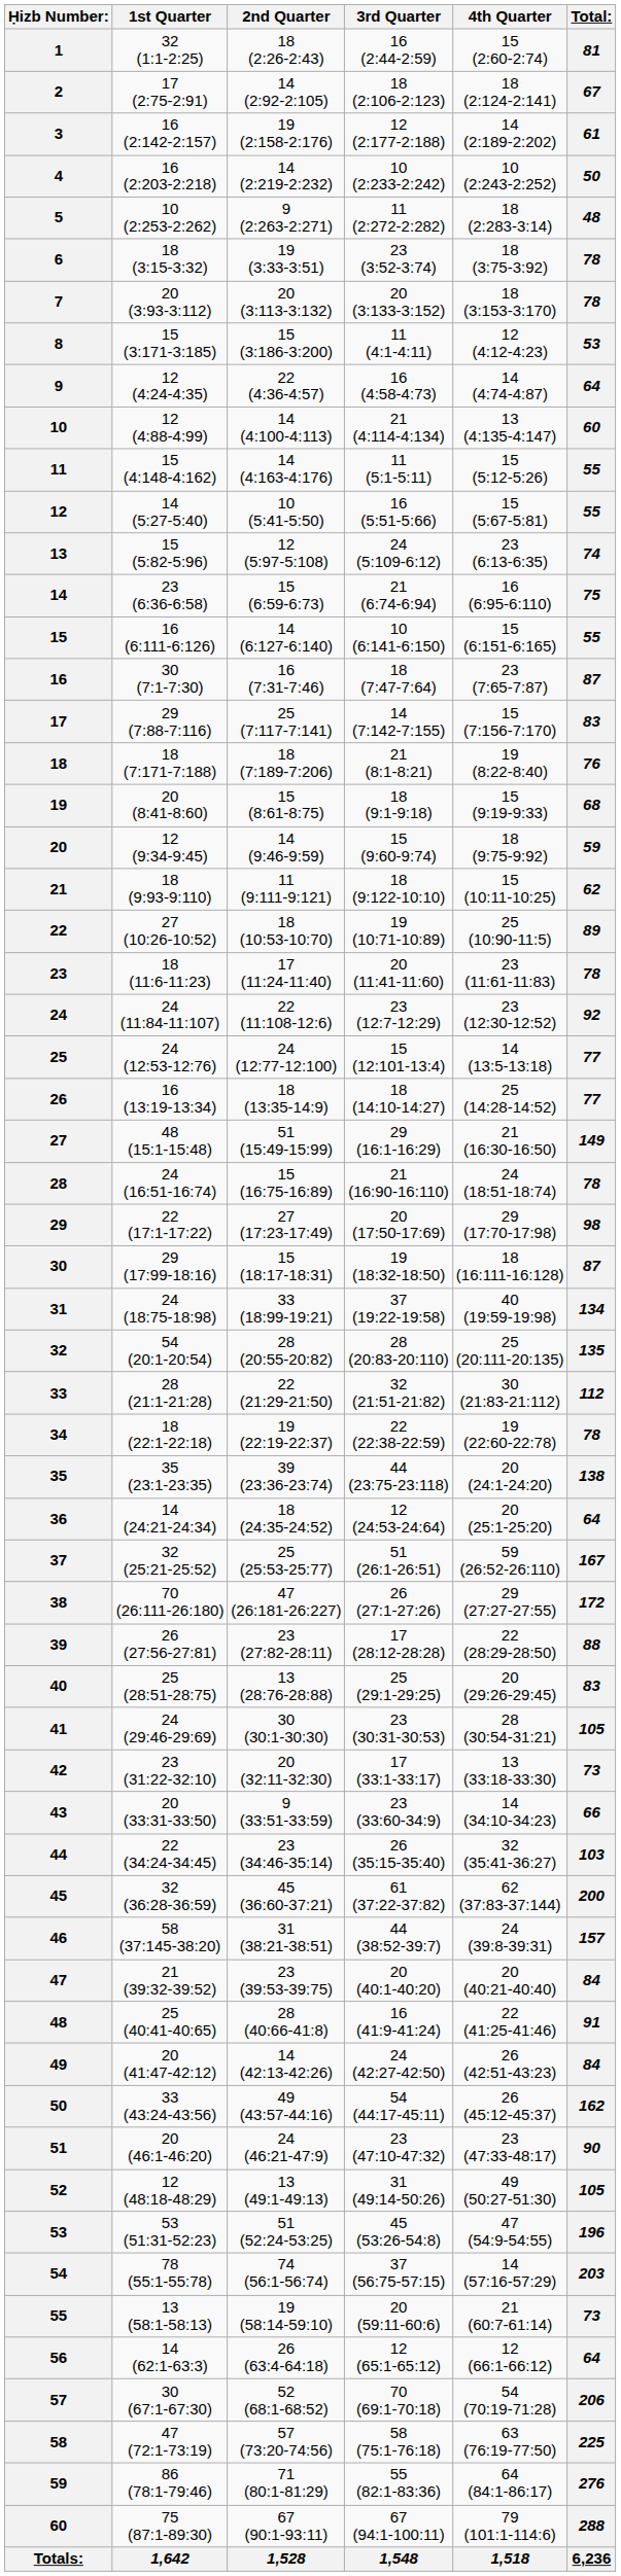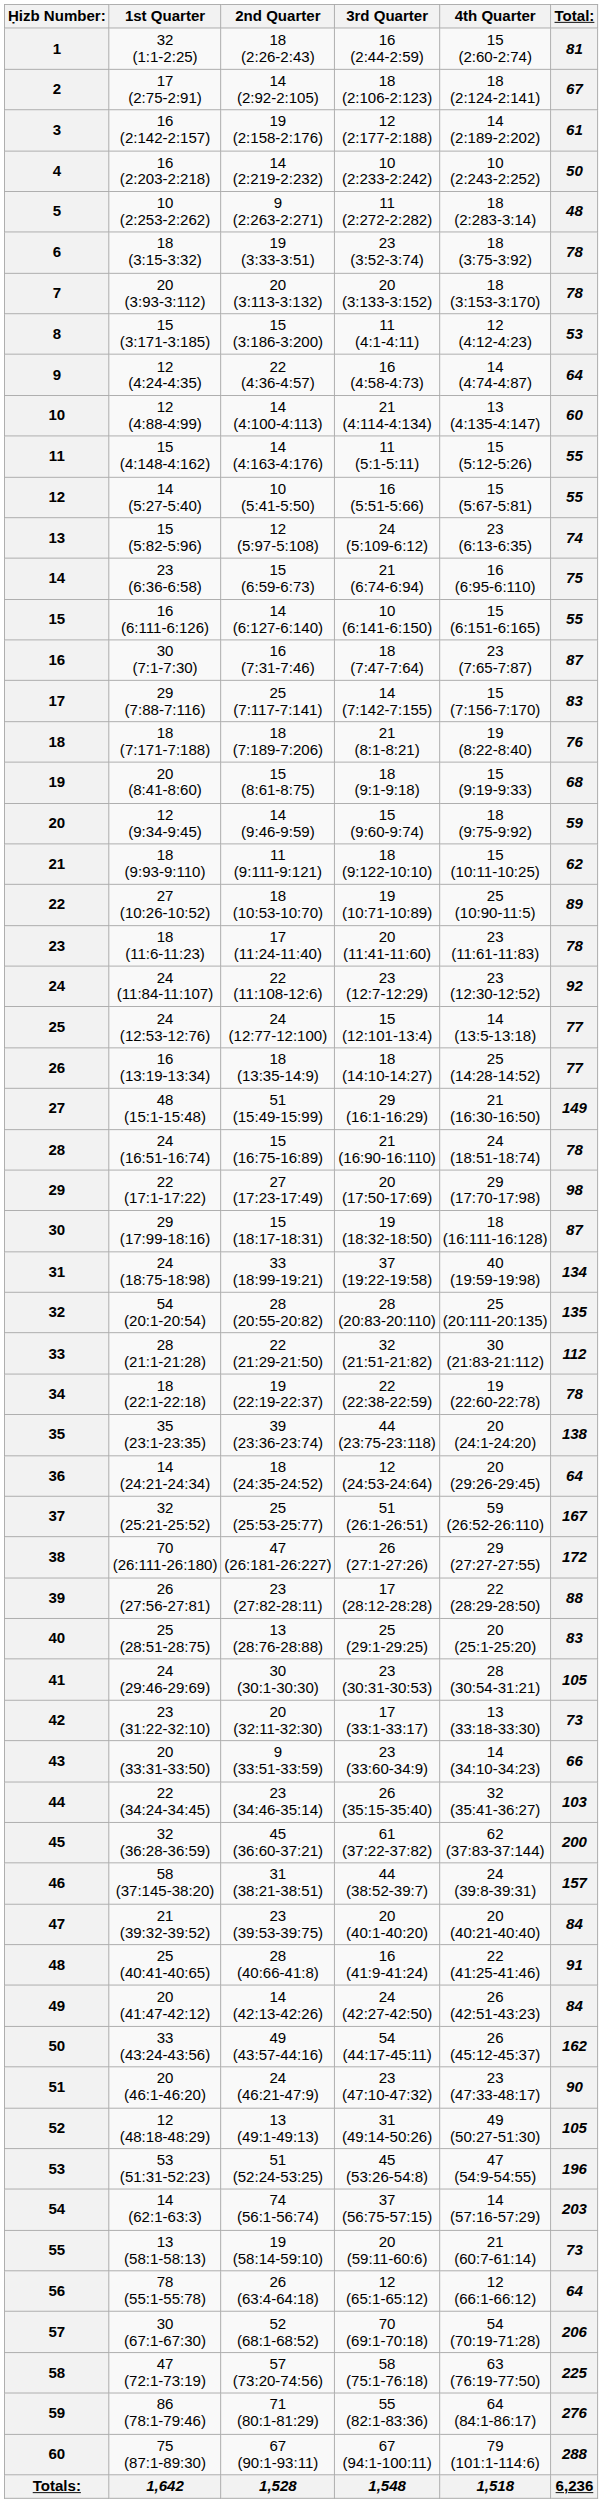 <table class="wikitable mw-collapsible"| style="text-align: center">
 <tr>
 <th>Ḥizb Number:</th>
 <th>1st Quarter</th>
 <th>2nd Quarter</th>
 <th>3rd Quarter</th>
 <th>4th Quarter</th>
 <th><u>Total:</u></th>
 </tr>
 <tr>
 <th><strong>1</strong></th>
 <td>32<br>(1:1-2:25)</td>
 <td>18<br>(2:26-2:43)</td>
 <td>16<br>(2:44-2:59)</td>
 <td>15<br>(2:60-2:74)</td>
 <th><em>81</em></th>
 </tr>
 <tr>
 <th><strong>2</strong></th>
 <td>17<br>(2:75-2:91)</td>
 <td>14<br>(2:92-2:105)</td>
 <td>18<br>(2:106-2:123)</td>
 <td>18<br>(2:124-2:141)</td>
 <th><em>67</em></th>
 </tr>
 <tr>
 <th><strong>3</strong></th>
 <td>16<br>(2:142-2:157)</td>
 <td>19<br>(2:158-2:176)</td>
 <td>12<br>(2:177-2:188)</td>
 <td>14<br>(2:189-2:202)</td>
 <th><em>61</em></th>
 </tr>
 <tr>
 <th><strong>4</strong></th>
 <td>16<br>(2:203-2:218)</td>
 <td>14<br>(2:219-2:232)</td>
 <td>10<br>(2:233-2:242)</td>
 <td>10<br>(2:243-2:252)</td>
 <th><em>50</em></th>
 </tr>
 <tr>
 <th><strong>5</strong></th>
 <td>10<br>(2:253-2:262)</td>
 <td>9<br>(2:263-2:271)</td>
 <td>11<br>(2:272-2:282)</td>
 <td>18<br>(2:283-3:14)</td>
 <th><em>48</em></th>
 </tr>
 <tr>
 <th><strong>6</strong></th>
 <td>18<br>(3:15-3:32)</td>
 <td>19<br>(3:33-3:51)</td>
 <td>23<br>(3:52-3:74)</td>
 <td>18<br>(3:75-3:92)</td>
 <th><em>78</em></th>
 </tr>
 <tr>
 <th><strong>7</strong></th>
 <td>20<br>(3:93-3:112)</td>
 <td>20<br>(3:113-3:132)</td>
 <td>20<br>(3:133-3:152)</td>
 <td>18<br>(3:153-3:170)</td>
 <th><em>78</em></th>
 </tr>
 <tr>
 <th><strong>8</strong></th>
 <td>15<br>(3:171-3:185)</td>
 <td>15<br>(3:186-3:200)</td>
 <td>11<br>(4:1-4:11)</td>
 <td>12<br>(4:12-4:23)</td>
 <th><em>53</em></th>
 </tr>
 <tr>
 <th><strong>9</strong></th>
 <td>12<br>(4:24-4:35)</td>
 <td>22<br>(4:36-4:57)</td>
 <td>16<br>(4:58-4:73)</td>
 <td>14<br>(4:74-4:87)</td>
 <th><em>64</em></th>
 </tr>
 <tr>
 <th><strong>10</strong></th>
 <td>12<br>(4:88-4:99)</td>
 <td>14<br>(4:100-4:113)</td>
 <td>21<br>(4:114-4:134)</td>
 <td>13<br>(4:135-4:147)</td>
 <th><em>60</em></th>
 </tr>
 <tr>
 <th><strong>11</strong></th>
 <td>15<br>(4:148-4:162)</td>
 <td>14<br>(4:163-4:176)</td>
 <td>11<br>(5:1-5:11)</td>
 <td>15<br>(5:12-5:26)</td>
 <th><em>55</em></th>
 </tr>
 <tr>
 <th><strong>12</strong></th>
 <td>14<br>(5:27-5:40)</td>
 <td>10<br>(5:41-5:50)</td>
 <td>16<br>(5:51-5:66)</td>
 <td>15<br>(5:67-5:81)</td>
 <th><em>55</em></th>
 </tr>
 <tr>
 <th><strong>13</strong></th>
 <td>15<br>(5:82-5:96)</td>
 <td>12<br>(5:97-5:108)</td>
 <td>24<br>(5:109-6:12)</td>
 <td>23<br>(6:13-6:35)</td>
 <th><em>74</em></th>
 </tr>
 <tr>
 <th><strong>14</strong></th>
 <td>23<br>(6:36-6:58)</td>
 <td>15<br>(6:59-6:73)</td>
 <td>21<br>(6:74-6:94)</td>
 <td>16<br>(6:95-6:110)</td>
 <th><em>75</em></th>
 </tr>
 <tr>
 <th><strong>15</strong></th>
 <td>16<br>(6:111-6:126)</td>
 <td>14<br>(6:127-6:140)</td>
 <td>10<br>(6:141-6:150)</td>
 <td>15<br>(6:151-6:165)</td>
 <th><em>55</em></th>
 </tr>
 <tr>
 <th><strong>16</strong></th>
 <td>30<br>(7:1-7:30)</td>
 <td>16<br>(7:31-7:46)</td>
 <td>18<br>(7:47-7:64)</td>
 <td>23<br>(7:65-7:87)</td>
 <th><em>87</em></th>
 </tr>
 <tr>
 <th><strong>17</strong></th>
 <td>29<br>(7:88-7:116)</td>
 <td>25<br>(7:117-7:141)</td>
 <td>14<br>(7:142-7:155)</td>
 <td>15<br>(7:156-7:170)</td>
 <th><em>83</em></th>
 </tr>
 <tr>
 <th><strong>18</strong></th>
 <td>18<br>(7:171-7:188)</td>
 <td>18<br>(7:189-7:206)</td>
 <td>21<br>(8:1-8:21)</td>
 <td>19<br>(8:22-8:40)</td>
 <th><em>76</em></th>
 </tr>
 <tr>
 <th><strong>19</strong></th>
 <td>20<br>(8:41-8:60)</td>
 <td>15<br>(8:61-8:75)</td>
 <td>18<br>(9:1-9:18)</td>
 <td>15<br>(9:19-9:33)</td>
 <th><em>68</em></th>
 </tr>
 <tr>
 <th><strong>20</strong></th>
 <td>12<br>(9:34-9:45)</td>
 <td>14<br>(9:46-9:59)</td>
 <td>15<br>(9:60-9:74)</td>
 <td>18<br>(9:75-9:92)</td>
 <th><em>59</em></th>
 </tr>
 <tr>
 <th><strong>21</strong></th>
 <td>18<br>(9:93-9:110)</td>
 <td>11<br>(9:111-9:121)</td>
 <td>18<br>(9:122-10:10)</td>
 <td>15<br>(10:11-10:25)</td>
 <th><em>62</em></th>
 </tr>
 <tr>
 <th><strong>22</strong></th>
 <td>27<br>(10:26-10:52)</td>
 <td>18<br>(10:53-10:70)</td>
 <td>19<br>(10:71-10:89)</td>
 <td>25<br>(10:90-11:5)</td>
 <th><em>89</em></th>
 </tr>
 <tr>
 <th><strong>23</strong></th>
 <td>18<br>(11:6-11:23)</td>
 <td>17<br>(11:24-11:40)</td>
 <td>20<br>(11:41-11:60)</td>
 <td>23<br>(11:61-11:83)</td>
 <th><em>78</em></th>
 </tr>
 <tr>
 <th><strong>24</strong></th>
 <td>24<br>(11:84-11:107)</td>
 <td>22<br>(11:108-12:6)</td>
 <td>23<br>(12:7-12:29)</td>
 <td>23<br>(12:30-12:52)</td>
 <th><em>92</em></th>
 </tr>
 <tr>
 <th><strong>25</strong></th>
 <td>24<br>(12:53-12:76)</td>
 <td>24<br>(12:77-12:100)</td>
 <td>15<br>(12:101-13:4)</td>
 <td>14<br>(13:5-13:18)</td>
 <th><em>77</em></th>
 </tr>
 <tr>
 <th><strong>26</strong></th>
 <td>16<br>(13:19-13:34)</td>
 <td>18<br>(13:35-14:9)</td>
 <td>18<br>(14:10-14:27)</td>
 <td>25<br>(14:28-14:52)</td>
 <th><em>77</em></th>
 </tr>
 <tr>
 <th><strong>27</strong></th>
 <td>48<br>(15:1-15:48)</td>
 <td>51<br>(15:49-15:99)</td>
 <td>29<br>(16:1-16:29)</td>
 <td>21<br>(16:30-16:50)</td>
 <th><em>149</em></th>
 </tr>
 <tr>
 <th><strong>28</strong></th>
 <td>24<br>(16:51-16:74)</td>
 <td>15<br>(16:75-16:89)</td>
 <td>21<br>(16:90-16:110)</td>
 <td>24<br>(18:51-18:74)</td>
 <th><em>78</em></th>
 </tr>
 <tr>
 <th><strong>29</strong></th>
 <td>22<br>(17:1-17:22)</td>
 <td>27<br>(17:23-17:49)</td>
 <td>20<br>(17:50-17:69)</td>
 <td>29<br>(17:70-17:98)</td>
 <th><em>98</em></th>
 </tr>
 <tr>
 <th><strong>30</strong></th>
 <td>29<br>(17:99-18:16)</td>
 <td>15<br>(18:17-18:31)</td>
 <td>19<br>(18:32-18:50)</td>
 <td>18<br>(16:111-16:128)</td>
 <th><em>87</em></th>
 </tr>
 <tr>
 <th><strong>31</strong></th>
 <td>24<br>(18:75-18:98)</td>
 <td>33<br>(18:99-19:21)</td>
 <td>37<br>(19:22-19:58)</td>
 <td>40<br>(19:59-19:98)</td>
 <th><em>134</em></th>
 </tr>
 <tr>
 <th><strong>32</strong></th>
 <td>54<br>(20:1-20:54)</td>
 <td>28<br>(20:55-20:82)</td>
 <td>28<br>(20:83-20:110)</td>
 <td>25<br>(20:111-20:135)</td>
 <th><em>135</em></th>
 </tr>
 <tr>
 <th><strong>33</strong></th>
 <td>28<br>(21:1-21:28)</td>
 <td>22<br>(21:29-21:50)</td>
 <td>32<br>(21:51-21:82)</td>
 <td>30<br>(21:83-21:112)</td>
 <th><em>112</em></th>
 </tr>
 <tr>
 <th><strong>34</strong></th>
 <td>18<br>(22:1-22:18)</td>
 <td>19<br>(22:19-22:37)</td>
 <td>22<br>(22:38-22:59)</td>
 <td>19<br>(22:60-22:78)</td>
 <th><em>78</em></th>
 </tr>
 <tr>
 <th><strong>35</strong></th>
 <td>35<br>(23:1-23:35)</td>
 <td>39<br>(23:36-23:74)</td>
 <td>44<br>(23:75-23:118)</td>
 <td>20<br>(24:1-24:20)</td>
 <th><em>138</em></th>
 </tr>
 <tr>
 <th><strong>36</strong></th>
 <td>14<br>(24:21-24:34)</td>
 <td>18<br>(24:35-24:52)</td>
 <td>12<br>(24:53-24:64)</td>
-<td>20<br>(25:1-25:20)</td>
+<td>20<br>(29:26-29:45)</td>
 <th><em>64</em></th>
 </tr>
 <tr>
 <th><strong>37</strong></th>
 <td>32<br>(25:21-25:52)</td>
 <td>25<br>(25:53-25:77)</td>
 <td>51<br>(26:1-26:51)</td>
 <td>59<br>(26:52-26:110)</td>
 <th><em>167</em></th>
 </tr>
 <tr>
 <th><strong>38</strong></th>
 <td>70<br>(26:111-26:180)</td>
 <td>47<br>(26:181-26:227)</td>
 <td>26<br>(27:1-27:26)</td>
 <td>29<br>(27:27-27:55)</td>
 <th><em>172</em></th>
 </tr>
 <tr>
 <th><strong>39</strong></th>
 <td>26<br>(27:56-27:81)</td>
 <td>23<br>(27:82-28:11)</td>
 <td>17<br>(28:12-28:28)</td>
 <td>22<br>(28:29-28:50)</td>
 <th><em>88</em></th>
 </tr>
 <tr>
 <th><strong>40</strong></th>
 <td>25<br>(28:51-28:75)</td>
 <td>13<br>(28:76-28:88)</td>
 <td>25<br>(29:1-29:25)</td>
-<td>20<br>(29:26-29:45)</td>
+<td>20<br>(25:1-25:20)</td>
 <th><em>83</em></th>
 </tr>
 <tr>
 <th><strong>41</strong></th>
 <td>24<br>(29:46-29:69)</td>
 <td>30<br>(30:1-30:30)</td>
 <td>23<br>(30:31-30:53)</td>
 <td>28<br>(30:54-31:21)</td>
 <th><em>105</em></th>
 </tr>
 <tr>
 <th><strong>42</strong></th>
 <td>23<br>(31:22-32:10)</td>
 <td>20<br>(32:11-32:30)</td>
 <td>17<br>(33:1-33:17)</td>
 <td>13<br>(33:18-33:30)</td>
 <th><em>73</em></th>
 </tr>
 <tr>
 <th><strong>43</strong></th>
 <td>20<br>(33:31-33:50)</td>
 <td>9<br>(33:51-33:59)</td>
 <td>23<br>(33:60-34:9)</td>
 <td>14<br>(34:10-34:23)</td>
 <th><em>66</em></th>
 </tr>
 <tr>
 <th><strong>44</strong></th>
 <td>22<br>(34:24-34:45)</td>
 <td>23<br>(34:46-35:14)</td>
 <td>26<br>(35:15-35:40)</td>
 <td>32<br>(35:41-36:27)</td>
 <th><em>103</em></th>
 </tr>
 <tr>
 <th><strong>45</strong></th>
 <td>32<br>(36:28-36:59)</td>
 <td>45<br>(36:60-37:21)</td>
 <td>61<br>(37:22-37:82)</td>
 <td>62<br>(37:83-37:144)</td>
 <th><em>200</em></th>
 </tr>
 <tr>
 <th><strong>46</strong></th>
 <td>58<br>(37:145-38:20)</td>
 <td>31<br>(38:21-38:51)</td>
 <td>44<br>(38:52-39:7)</td>
 <td>24<br>(39:8-39:31)</td>
 <th><em>157</em></th>
 </tr>
 <tr>
 <th><strong>47</strong></th>
 <td>21<br>(39:32-39:52)</td>
 <td>23<br>(39:53-39:75)</td>
 <td>20<br>(40:1-40:20)</td>
 <td>20<br>(40:21-40:40)</td>
 <th><em>84</em></th>
 </tr>
 <tr>
 <th><strong>48</strong></th>
 <td>25<br>(40:41-40:65)</td>
 <td>28<br>(40:66-41:8)</td>
 <td>16<br>(41:9-41:24)</td>
 <td>22<br>(41:25-41:46)</td>
 <th><em>91</em></th>
 </tr>
 <tr>
 <th><strong>49</strong></th>
 <td>20<br>(41:47-42:12)</td>
 <td>14<br>(42:13-42:26)</td>
 <td>24<br>(42:27-42:50)</td>
 <td>26<br>(42:51-43:23)</td>
 <th><em>84</em></th>
 </tr>
 <tr>
 <th><strong>50</strong></th>
 <td>33<br>(43:24-43:56)</td>
 <td>49<br>(43:57-44:16)</td>
 <td>54<br>(44:17-45:11)</td>
 <td>26<br>(45:12-45:37)</td>
 <th><em>162</em></th>
 </tr>
 <tr>
 <th><strong>51</strong></th>
 <td>20<br>(46:1-46:20)</td>
 <td>24<br>(46:21-47:9)</td>
 <td>23<br>(47:10-47:32)</td>
 <td>23<br>(47:33-48:17)</td>
 <th><em>90</em></th>
 </tr>
 <tr>
 <th><strong>52</strong></th>
 <td>12<br>(48:18-48:29)</td>
 <td>13<br>(49:1-49:13)</td>
 <td>31<br>(49:14-50:26)</td>
 <td>49<br>(50:27-51:30)</td>
 <th><em>105</em></th>
 </tr>
 <tr>
 <th><strong>53</strong></th>
 <td>53<br>(51:31-52:23)</td>
 <td>51<br>(52:24-53:25)</td>
 <td>45<br>(53:26-54:8)</td>
 <td>47<br>(54:9-54:55)</td>
 <th><em>196</em></th>
 </tr>
 <tr>
 <th><strong>54</strong></th>
-<td>78<br>(55:1-55:78)</td>
+<td>14<br>(62:1-63:3)</td>
 <td>74<br>(56:1-56:74)</td>
 <td>37<br>(56:75-57:15)</td>
 <td>14<br>(57:16-57:29)</td>
 <th><em>203</em></th>
 </tr>
 <tr>
 <th><strong>55</strong></th>
 <td>13<br>(58:1-58:13)</td>
 <td>19<br>(58:14-59:10)</td>
 <td>20<br>(59:11-60:6)</td>
 <td>21<br>(60:7-61:14)</td>
 <th><em>73</em></th>
 </tr>
 <tr>
 <th><strong>56</strong></th>
-<td>14<br>(62:1-63:3)</td>
+<td>78<br>(55:1-55:78)</td>
 <td>26<br>(63:4-64:18)</td>
 <td>12<br>(65:1-65:12)</td>
 <td>12<br>(66:1-66:12)</td>
 <th><em>64</em></th>
 </tr>
 <tr>
 <th><strong>57</strong></th>
 <td>30<br>(67:1-67:30)</td>
 <td>52<br>(68:1-68:52)</td>
 <td>70<br>(69:1-70:18)</td>
 <td>54<br>(70:19-71:28)</td>
 <th><em>206</em></th>
 </tr>
 <tr>
 <th><strong>58</strong></th>
 <td>47<br>(72:1-73:19)</td>
 <td>57<br>(73:20-74:56)</td>
 <td>58<br>(75:1-76:18)</td>
 <td>63<br>(76:19-77:50)</td>
 <th><em>225</em></th>
 </tr>
 <tr>
 <th><strong>59</strong></th>
 <td>86<br>(78:1-79:46)</td>
 <td>71<br>(80:1-81:29)</td>
 <td>55<br>(82:1-83:36)</td>
 <td>64<br>(84:1-86:17)</td>
 <th><em>276</em></th>
 </tr>
 <tr>
 <th><strong>60</strong></th>
 <td>75<br>(87:1-89:30)</td>
 <td>67<br>(90:1-93:11)</td>
 <td>67<br>(94:1-100:11)</td>
 <td>79<br>(101:1-114:6)</td>
 <th><em>288</em></th>
 </tr>
 <tr>
 <th><u>Totals:</u></th>
 <th><em>1,642</em></th>
 <th><em>1,528</em></th>
 <th><em>1,548</em></th>
 <th><em>1,518</em></th>
 <th><strong><u>6,236</u></strong></th>
 </tr>
 </table>
